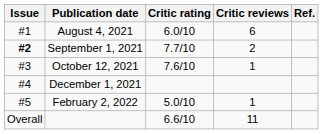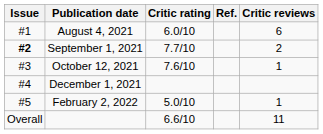 <table class="wikitable" style="text-align: center;">
 <tr>
 <th>Issue</th>
 <th>Publication date</th>
 <th>Critic rating</th>
+<th>Ref.</th>
 <th>Critic reviews</th>
-<th>Ref.</th>
 </tr>
 <tr>
 <td>#1</td>
 <td>August 4, 2021</td>
 <td>6.0/10</td>
+<td (2019)/1></td>
 <td>6</td>
-<td (2019)/1></td>
 </tr>
 <tr>
 <td><strong>#2</strong></td>
 <td>September 1, 2021</td>
 <td>7.7/10</td>
+<td></td>
 <td>2</td>
-<td></td>
 </tr>
 <tr>
 <td>#3</td>
 <td>October 12, 2021</td>
 <td>7.6/10</td>
+<td></td>
 <td>1</td>
-<td></td>
 </tr>
 <tr>
 <td>#4</td>
 <td>December 1, 2021</td>
 <td></td>
 <td></td>
 <td></td>
 </tr>
 <tr>
 <td>#5</td>
 <td>February 2, 2022</td>
 <td>5.0/10</td>
+<td></td>
 <td>1</td>
-<td></td>
 </tr>
 <tr>
 <td>Overall</td>
 <td></td>
 <td>6.6/10</td>
+<td></td>
 <td>11</td>
-<td></td>
 </tr>
 </table>
